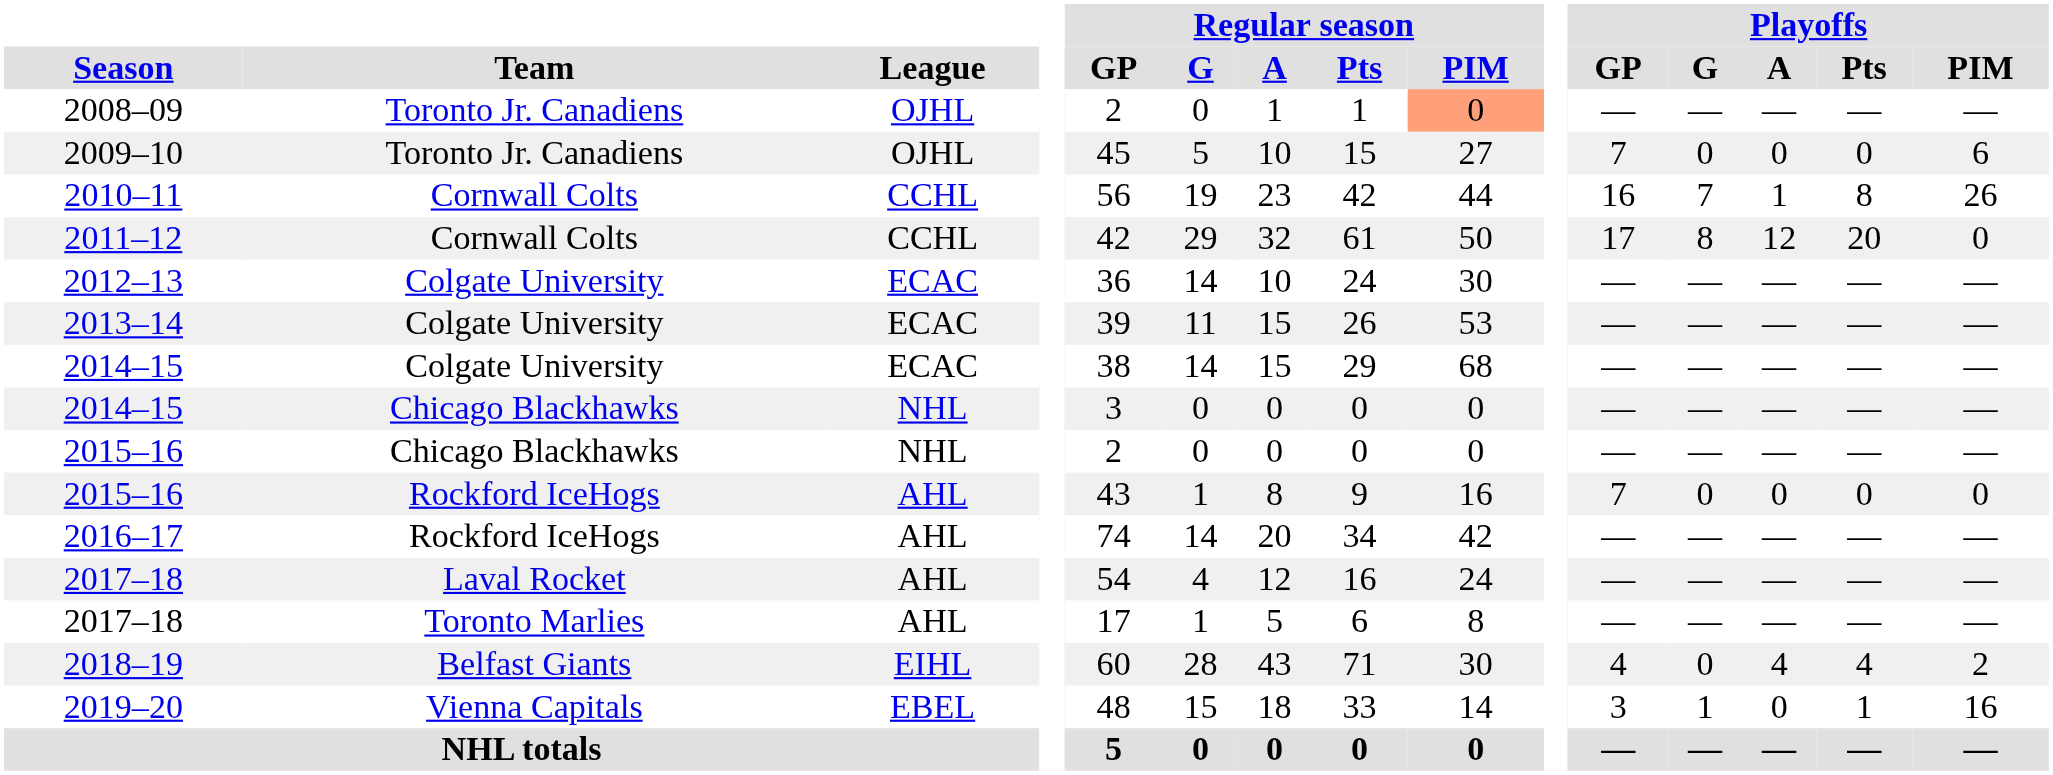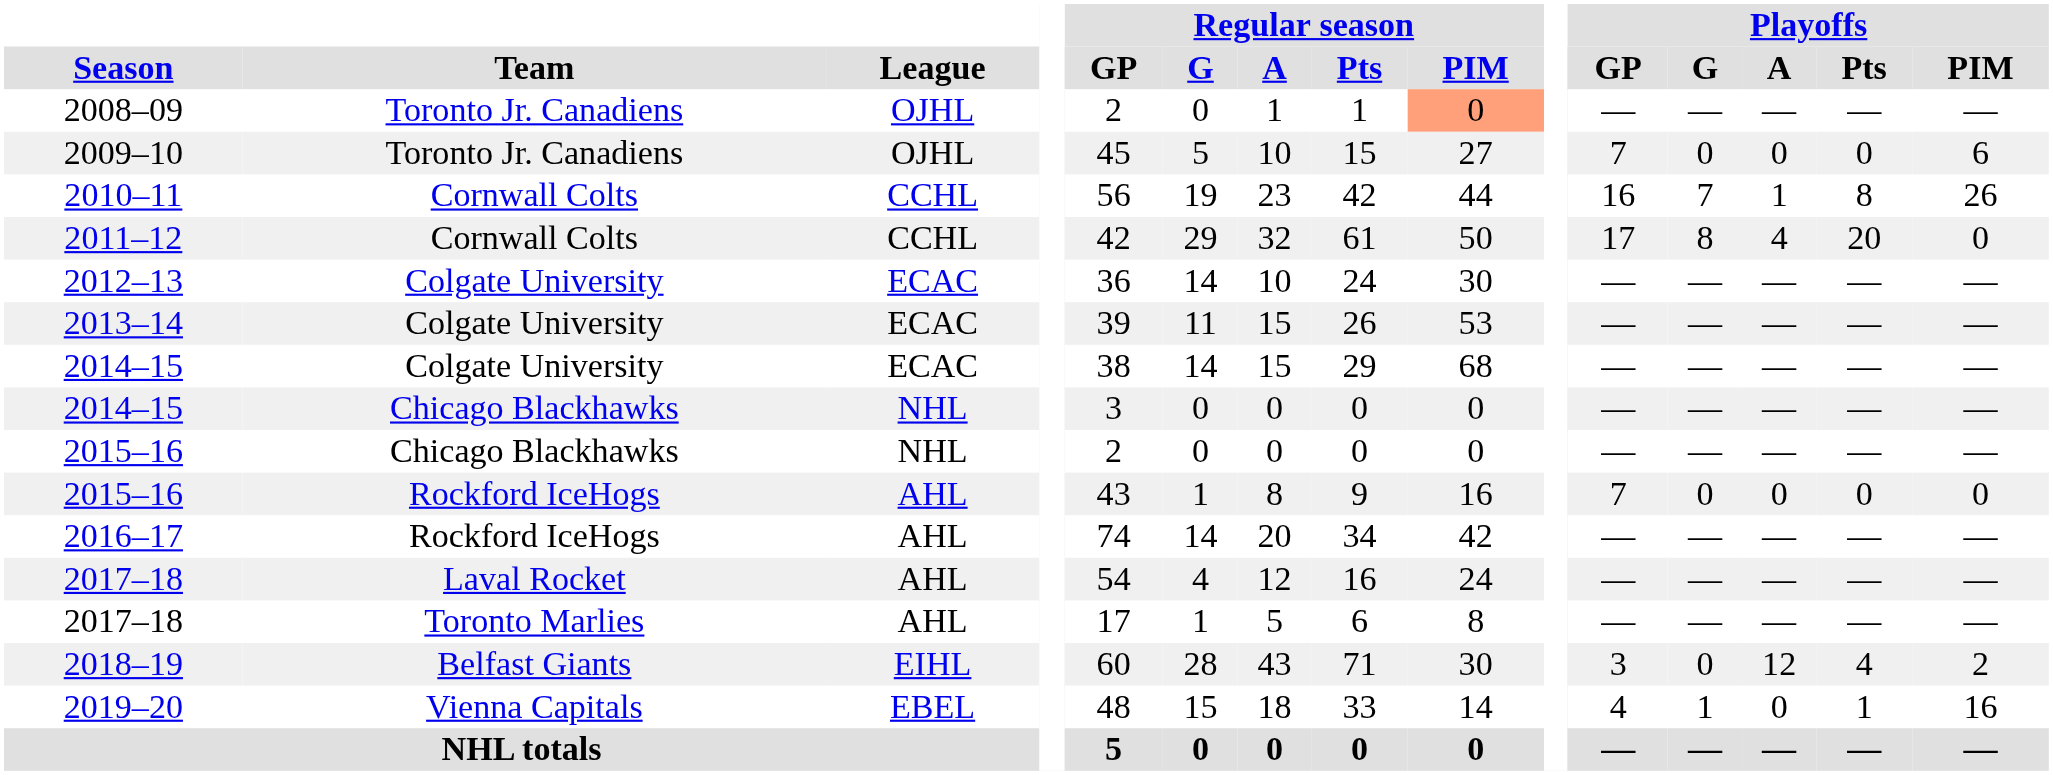 <table border="0" cellpadding="1" cellspacing="0" style="text-align:center; width:60em;">
 <tr style="background:#e0e0e0;">
 <th colspan="3"  bgcolor="#ffffff"> </th>
 <th rowspan="100" bgcolor="#ffffff"> </th>
 <th colspan="5"><a href='#'>Regular season</a></th>
 <th rowspan="100" bgcolor="#ffffff"> </th>
 <th colspan="5"><a href='#'>Playoffs</a></th>
 </tr>
 <tr style="background:#e0e0e0;">
 <th><a href='#'>Season</a></th>
 <th>Team</th>
 <th>League</th>
 <th>GP</th>
 <th><a href='#'>G</a></th>
 <th><a href='#'>A</a></th>
 <th><a href='#'>Pts</a></th>
 <th><a href='#'>PIM</a></th>
 <th>GP</th>
 <th>G</th>
 <th>A</th>
 <th>Pts</th>
 <th>PIM</th>
 </tr>
 <tr>
 <td>2008–09</td>
 <td><a href='#'>Toronto Jr. Canadiens</a></td>
 <td><a href='#'>OJHL</a></td>
 <td>2</td>
 <td>0</td>
 <td>1</td>
 <td>1</td>
 <td style="background: lightsalmon;">0</td>
 <td>—</td>
 <td>—</td>
 <td>—</td>
 <td>—</td>
 <td>—</td>
 </tr>
 <tr bgcolor="#f0f0f0">
 <td>2009–10</td>
 <td>Toronto Jr. Canadiens</td>
 <td>OJHL</td>
 <td>45</td>
 <td>5</td>
 <td>10</td>
 <td>15</td>
 <td>27</td>
 <td>7</td>
 <td>0</td>
 <td>0</td>
 <td>0</td>
 <td>6</td>
 </tr>
 <tr>
 <td><a href='#'>2010–11</a></td>
 <td><a href='#'>Cornwall Colts</a></td>
 <td><a href='#'>CCHL</a></td>
 <td>56</td>
 <td>19</td>
 <td>23</td>
 <td>42</td>
 <td>44</td>
 <td>16</td>
 <td>7</td>
 <td>1</td>
 <td>8</td>
 <td>26</td>
 </tr>
 <tr bgcolor="#f0f0f0">
 <td><a href='#'>2011–12</a></td>
 <td>Cornwall Colts</td>
 <td>CCHL</td>
 <td>42</td>
 <td>29</td>
 <td>32</td>
 <td>61</td>
 <td>50</td>
 <td>17</td>
 <td>8</td>
-<td>12</td>
+<td>4</td>
 <td>20</td>
 <td>0</td>
 </tr>
 <tr>
 <td><a href='#'>2012–13</a></td>
 <td><a href='#'>Colgate University</a></td>
 <td><a href='#'>ECAC</a></td>
 <td>36</td>
 <td>14</td>
 <td>10</td>
 <td>24</td>
 <td>30</td>
 <td>—</td>
 <td>—</td>
 <td>—</td>
 <td>—</td>
 <td>—</td>
 </tr>
 <tr bgcolor="#f0f0f0">
 <td><a href='#'>2013–14</a></td>
 <td>Colgate University</td>
 <td>ECAC</td>
 <td>39</td>
 <td>11</td>
 <td>15</td>
 <td>26</td>
 <td>53</td>
 <td>—</td>
 <td>—</td>
 <td>—</td>
 <td>—</td>
 <td>—</td>
 </tr>
 <tr>
 <td><a href='#'>2014–15</a></td>
 <td>Colgate University</td>
 <td>ECAC</td>
 <td>38</td>
 <td>14</td>
 <td>15</td>
 <td>29</td>
 <td>68</td>
 <td>—</td>
 <td>—</td>
 <td>—</td>
 <td>—</td>
 <td>—</td>
 </tr>
 <tr bgcolor="#f0f0f0">
 <td><a href='#'>2014–15</a></td>
 <td><a href='#'>Chicago Blackhawks</a></td>
 <td><a href='#'>NHL</a></td>
 <td>3</td>
 <td>0</td>
 <td>0</td>
 <td>0</td>
 <td>0</td>
 <td>—</td>
 <td>—</td>
 <td>—</td>
 <td>—</td>
 <td>—</td>
 </tr>
 <tr>
 <td><a href='#'>2015–16</a></td>
 <td>Chicago Blackhawks</td>
 <td>NHL</td>
 <td>2</td>
 <td>0</td>
 <td>0</td>
 <td>0</td>
 <td>0</td>
 <td>—</td>
 <td>—</td>
 <td>—</td>
 <td>—</td>
 <td>—</td>
 </tr>
 <tr bgcolor="#f0f0f0">
 <td><a href='#'>2015–16</a></td>
 <td><a href='#'>Rockford IceHogs</a></td>
 <td><a href='#'>AHL</a></td>
 <td>43</td>
 <td>1</td>
 <td>8</td>
 <td>9</td>
 <td>16</td>
 <td>7</td>
 <td>0</td>
 <td>0</td>
 <td>0</td>
 <td>0</td>
 </tr>
 <tr>
 <td><a href='#'>2016–17</a></td>
 <td>Rockford IceHogs</td>
 <td>AHL</td>
 <td>74</td>
 <td>14</td>
 <td>20</td>
 <td>34</td>
 <td>42</td>
 <td>—</td>
 <td>—</td>
 <td>—</td>
 <td>—</td>
 <td>—</td>
 </tr>
 <tr bgcolor="#f0f0f0">
 <td><a href='#'>2017–18</a></td>
 <td><a href='#'>Laval Rocket</a></td>
 <td>AHL</td>
 <td>54</td>
 <td>4</td>
 <td>12</td>
 <td>16</td>
 <td>24</td>
 <td>—</td>
 <td>—</td>
 <td>—</td>
 <td>—</td>
 <td>—</td>
 </tr>
 <tr>
 <td>2017–18</td>
 <td><a href='#'>Toronto Marlies</a></td>
 <td>AHL</td>
 <td>17</td>
 <td>1</td>
 <td>5</td>
 <td>6</td>
 <td>8</td>
 <td>—</td>
 <td>—</td>
 <td>—</td>
 <td>—</td>
 <td>—</td>
 </tr>
 <tr bgcolor="#f0f0f0">
 <td><a href='#'>2018–19</a></td>
 <td><a href='#'>Belfast Giants</a></td>
 <td><a href='#'>EIHL</a></td>
 <td>60</td>
 <td>28</td>
 <td>43</td>
 <td>71</td>
 <td>30</td>
-<td>4</td>
+<td>3</td>
 <td>0</td>
-<td>4</td>
+<td>12</td>
 <td>4</td>
 <td>2</td>
 </tr>
 <tr>
 <td><a href='#'>2019–20</a></td>
 <td><a href='#'>Vienna Capitals</a></td>
 <td><a href='#'>EBEL</a></td>
 <td>48</td>
 <td>15</td>
 <td>18</td>
 <td>33</td>
 <td>14</td>
-<td>3</td>
+<td>4</td>
 <td>1</td>
 <td>0</td>
 <td>1</td>
 <td>16</td>
 </tr>
 <tr ALIGN="center" bgcolor="#e0e0e0">
 <th colspan="3">NHL totals</th>
 <th>5</th>
 <th>0</th>
 <th>0</th>
 <th>0</th>
 <th>0</th>
 <th>—</th>
 <th>—</th>
 <th>—</th>
 <th>—</th>
 <th>—</th>
 </tr>
 </table>
